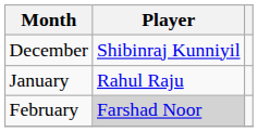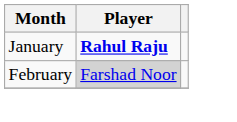 <table class="wikitable" style="text-align:left">
 <tr>
 <th>Month</th>
 <th>Player</th>
 <th></th>
 </tr>
 <tr>
-<td>December</td>
-<td> <a href='#'>Shibinraj Kunniyil</a></td>
-<td></td>
-</tr>
-<tr>
 <td>January</td>
-<td> <a href='#'>Rahul Raju</a></td>
+<td><strong> <a href='#'>Rahul Raju</a></strong></td>
 <td></td>
 </tr>
 <tr>
 <td>February</td>
 <td style="background: lightgrey;"> <a href='#'>Farshad Noor</a></td>
 <td></td>
 </tr>
 <tr>
 </tr>
 </table>
